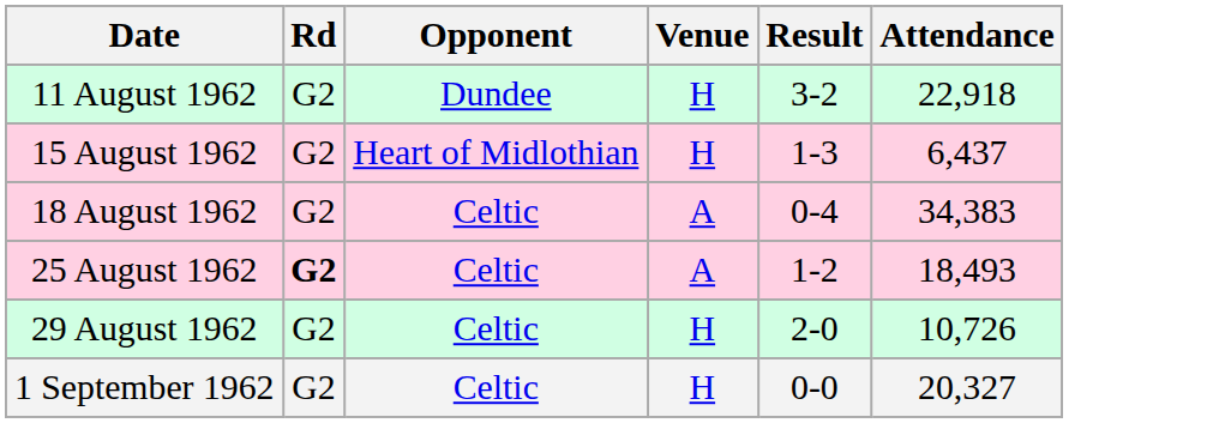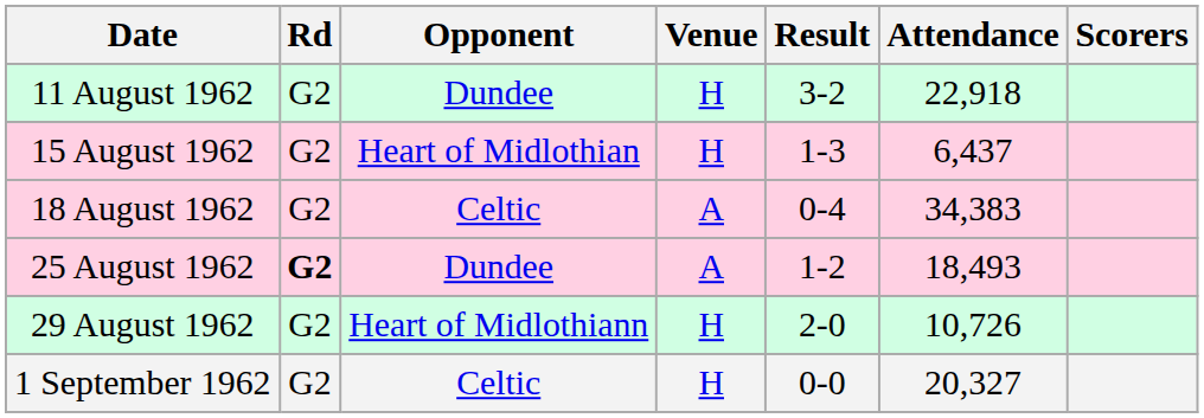 <table class="wikitable sortable" style="font-size:95%; text-align:center">
 <tr>
 <th>Date</th>
 <th>Rd</th>
 <th>Opponent</th>
 <th>Venue</th>
 <th>Result</th>
 <th>Attendance</th>
+<th>Scorers</th>
 </tr>
 <tr bgcolor = "#d0ffe3">
 <td>11 August 1962</td>
 <td>G2</td>
 <td><a href='#'>Dundee</a></td>
 <td><a href='#'>H</a></td>
 <td>3-2</td>
 <td>22,918</td>
+<td></td>
 </tr>
 <tr bgcolor = "#ffd0e3">
 <td>15 August 1962</td>
 <td>G2</td>
 <td><a href='#'>Heart of Midlothian</a></td>
 <td><a href='#'>H</a></td>
 <td>1-3</td>
 <td>6,437</td>
+<td></td>
 </tr>
 <tr bgcolor = "#ffd0e3">
 <td>18 August 1962</td>
 <td>G2</td>
 <td><a href='#'>Celtic</a></td>
 <td><a href='#'>A</a></td>
 <td>0-4</td>
 <td>34,383</td>
+<td></td>
 </tr>
 <tr bgcolor = "#ffd0e3">
 <td>25 August 1962</td>
 <td><strong>G2</strong></td>
-<td><a href='#'>Celtic</a></td>
+<td><a href='#'>Dundee</a></td>
 <td><a href='#'>A</a></td>
 <td>1-2</td>
 <td>18,493</td>
+<td></td>
 </tr>
 <tr bgcolor = "#d0ffe3">
 <td>29 August 1962</td>
 <td>G2</td>
-<td><a href='#'>Celtic</a></td>
+<td><a href='#'>Heart of Midlothiann</a></td>
 <td><a href='#'>H</a></td>
 <td>2-0</td>
 <td>10,726</td>
+<td></td>
 </tr>
 <tr bgcolor = "#f3f3f3">
 <td>1 September 1962</td>
 <td>G2</td>
 <td><a href='#'>Celtic</a></td>
 <td><a href='#'>H</a></td>
 <td>0-0</td>
 <td>20,327</td>
+<td></td>
 </tr>
 </table>
